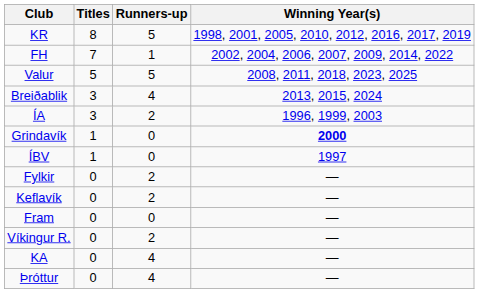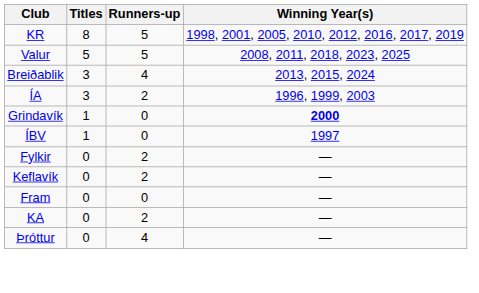 <table class="wikitable" style="text-align:center;">
 <tr>
 <th>Club</th>
 <th>Titles</th>
 <th>Runners-up</th>
 <th>Winning Year(s)</th>
 </tr>
 <tr>
 <td><a href='#'>KR</a></td>
 <td>8</td>
 <td>5</td>
 <td><a href='#'>1998</a>, <a href='#'>2001</a>, <a href='#'>2005</a>, <a href='#'>2010</a>, <a href='#'>2012</a>, <a href='#'>2016</a>, <a href='#'>2017</a>, <a href='#'>2019</a></td>
-</tr>
-<tr>
-<td><a href='#'>FH</a></td>
-<td>7</td>
-<td>1</td>
-<td><a href='#'>2002</a>, <a href='#'>2004</a>, <a href='#'>2006</a>, <a href='#'>2007</a>, <a href='#'>2009</a>, <a href='#'>2014</a>, <a href='#'>2022</a></td>
 </tr>
 <tr>
 <td><a href='#'>Valur</a></td>
 <td>5</td>
 <td>5</td>
 <td><a href='#'>2008</a>, <a href='#'>2011</a>, <a href='#'>2018</a>, <a href='#'>2023</a>, <a href='#'>2025</a></td>
 </tr>
 <tr>
 <td><a href='#'>Breiðablik</a></td>
 <td>3</td>
 <td>4</td>
 <td><a href='#'>2013</a>, <a href='#'>2015</a>, <a href='#'>2024</a></td>
 </tr>
 <tr>
 <td><a href='#'>ÍA</a></td>
 <td>3</td>
 <td>2</td>
 <td><a href='#'>1996</a>, <a href='#'>1999</a>, <a href='#'>2003</a></td>
 </tr>
 <tr>
 <td><a href='#'>Grindavík</a></td>
 <td>1</td>
 <td>0</td>
 <td><strong><a href='#'>2000</a></strong></td>
 </tr>
 <tr>
 <td><a href='#'>ÍBV</a></td>
 <td>1</td>
 <td>0</td>
 <td><a href='#'>1997</a></td>
 </tr>
 <tr>
 <td><a href='#'>Fylkir</a></td>
 <td>0</td>
 <td>2</td>
 <td>—</td>
 </tr>
 <tr>
 <td><a href='#'>Keflavík</a></td>
 <td>0</td>
 <td>2</td>
 <td>—</td>
 </tr>
 <tr>
 <td><a href='#'>Fram</a></td>
 <td>0</td>
 <td>0</td>
 <td>—</td>
 </tr>
 <tr>
-<td><a href='#'>Víkingur R.</a></td>
+<td><a href='#'>KA</a></td>
 <td>0</td>
 <td>2</td>
-<td>—</td>
-</tr>
-<tr>
-<td><a href='#'>KA</a></td>
-<td>0</td>
-<td>4</td>
 <td>—</td>
 </tr>
 <tr>
 <td><a href='#'>Þróttur</a></td>
 <td>0</td>
 <td>4</td>
 <td>—</td>
 </tr>
 </table>
